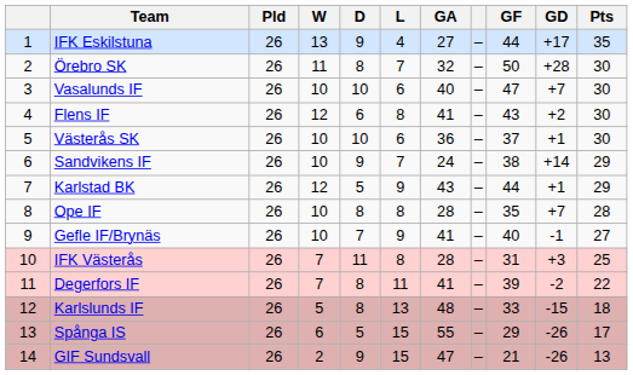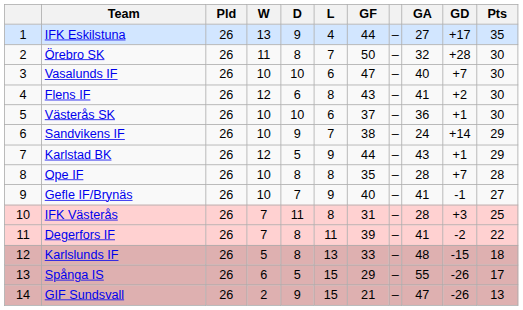 <table class="wikitable" style="text-align: center;">
 <tr>
 <th style="width: 40px;"></th>
 <th style="width: 200px;">Team</th>
 <th style="width: 45px;">Pld</th>
 <th style="width: 35px;">W</th>
 <th style="width: 35px;">D</th>
 <th style="width: 35px;">L</th>
+<th style="width: 45px;">GF</th>
+<th></th>
 <th style="width: 45px;">GA</th>
-<th></th>
-<th style="width: 45px;">GF</th>
 <th style="width: 35px;">GD</th>
 <th style="width: 45px;">Pts</th>
 </tr>
 <tr style="background: #d2e6ff">
 <td>1</td>
 <td style="text-align: left;"><a href='#'>IFK Eskilstuna</a></td>
 <td>26</td>
 <td>13</td>
 <td>9</td>
 <td>4</td>
+<td>44</td>
+<td>–</td>
 <td>27</td>
-<td>–</td>
-<td>44</td>
 <td>+17</td>
 <td>35</td>
 </tr>
 <tr>
 <td>2</td>
 <td style="text-align: left;"><a href='#'>Örebro SK</a></td>
 <td>26</td>
 <td>11</td>
 <td>8</td>
 <td>7</td>
+<td>50</td>
+<td>–</td>
 <td>32</td>
-<td>–</td>
-<td>50</td>
 <td>+28</td>
 <td>30</td>
 </tr>
 <tr>
 <td>3</td>
 <td style="text-align: left;"><a href='#'>Vasalunds IF</a></td>
 <td>26</td>
 <td>10</td>
 <td>10</td>
 <td>6</td>
+<td>47</td>
+<td>–</td>
 <td>40</td>
-<td>–</td>
-<td>47</td>
 <td>+7</td>
 <td>30</td>
 </tr>
 <tr>
 <td>4</td>
 <td style="text-align: left;"><a href='#'>Flens IF</a></td>
 <td>26</td>
 <td>12</td>
 <td>6</td>
 <td>8</td>
+<td>43</td>
+<td>–</td>
 <td>41</td>
-<td>–</td>
-<td>43</td>
 <td>+2</td>
 <td>30</td>
 </tr>
 <tr>
 <td>5</td>
 <td style="text-align: left;"><a href='#'>Västerås SK</a></td>
 <td>26</td>
 <td>10</td>
 <td>10</td>
 <td>6</td>
+<td>37</td>
+<td>–</td>
 <td>36</td>
-<td>–</td>
-<td>37</td>
 <td>+1</td>
 <td>30</td>
 </tr>
 <tr>
 <td>6</td>
 <td style="text-align: left;"><a href='#'>Sandvikens IF</a></td>
 <td>26</td>
 <td>10</td>
 <td>9</td>
 <td>7</td>
+<td>38</td>
+<td>–</td>
 <td>24</td>
-<td>–</td>
-<td>38</td>
 <td>+14</td>
 <td>29</td>
 </tr>
 <tr>
 <td>7</td>
 <td style="text-align: left;"><a href='#'>Karlstad BK</a></td>
 <td>26</td>
 <td>12</td>
 <td>5</td>
 <td>9</td>
+<td>44</td>
+<td>–</td>
 <td>43</td>
-<td>–</td>
-<td>44</td>
 <td>+1</td>
 <td>29</td>
 </tr>
 <tr>
 <td>8</td>
 <td style="text-align: left;"><a href='#'>Ope IF</a></td>
 <td>26</td>
 <td>10</td>
 <td>8</td>
 <td>8</td>
+<td>35</td>
+<td>–</td>
 <td>28</td>
-<td>–</td>
-<td>35</td>
 <td>+7</td>
 <td>28</td>
 </tr>
 <tr>
 <td>9</td>
 <td style="text-align: left;"><a href='#'>Gefle IF/Brynäs</a></td>
 <td>26</td>
 <td>10</td>
 <td>7</td>
 <td>9</td>
+<td>40</td>
+<td>–</td>
 <td>41</td>
-<td>–</td>
-<td>40</td>
 <td>-1</td>
 <td>27</td>
 </tr>
 <tr style="background: #ffd1d1">
 <td>10</td>
 <td style="text-align: left;"><a href='#'>IFK Västerås</a></td>
 <td>26</td>
 <td>7</td>
 <td>11</td>
 <td>8</td>
+<td>31</td>
+<td>–</td>
 <td>28</td>
-<td>–</td>
-<td>31</td>
 <td>+3</td>
 <td>25</td>
 </tr>
 <tr style="background: #ffd1d1">
 <td>11</td>
 <td style="text-align: left;"><a href='#'>Degerfors IF</a></td>
 <td>26</td>
 <td>7</td>
 <td>8</td>
 <td>11</td>
+<td>39</td>
+<td>–</td>
 <td>41</td>
-<td>–</td>
-<td>39</td>
 <td>-2</td>
 <td>22</td>
 </tr>
 <tr style="background: #deb0b0">
 <td>12</td>
 <td style="text-align: left;"><a href='#'>Karlslunds IF</a></td>
 <td>26</td>
 <td>5</td>
 <td>8</td>
 <td>13</td>
+<td>33</td>
+<td>–</td>
 <td>48</td>
-<td>–</td>
-<td>33</td>
 <td>-15</td>
 <td>18</td>
 </tr>
 <tr style="background: #deb0b0">
 <td>13</td>
 <td style="text-align: left;"><a href='#'>Spånga IS</a></td>
 <td>26</td>
 <td>6</td>
 <td>5</td>
 <td>15</td>
+<td>29</td>
+<td>–</td>
 <td>55</td>
-<td>–</td>
-<td>29</td>
 <td>-26</td>
 <td>17</td>
 </tr>
 <tr style="background: #deb0b0">
 <td>14</td>
 <td style="text-align: left;"><a href='#'>GIF Sundsvall</a></td>
 <td>26</td>
 <td>2</td>
 <td>9</td>
 <td>15</td>
+<td>21</td>
+<td>–</td>
 <td>47</td>
-<td>–</td>
-<td>21</td>
 <td>-26</td>
 <td>13</td>
 </tr>
 </table>
